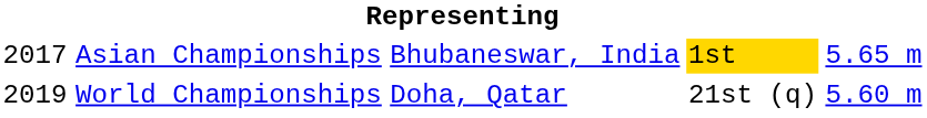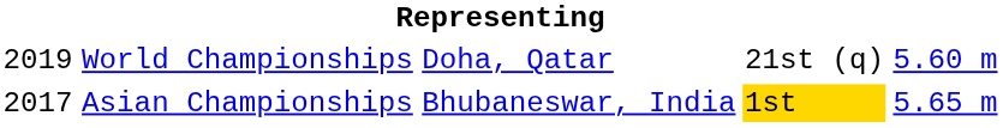 <table>
 <tr>
 <th colspan="5">Representing </th>
+</tr>
+<tr>
+<td>2019</td>
+<td><a href='#'>World Championships</a></td>
+<td><a href='#'>Doha, Qatar</a></td>
+<td>21st (q)</td>
+<td><a href='#'>5.60 m</a></td>
 </tr>
 <tr>
 <td>2017</td>
 <td><a href='#'>Asian Championships</a></td>
 <td><a href='#'>Bhubaneswar, India</a></td>
 <td bgcolor=gold>1st</td>
 <td><a href='#'>5.65 m</a></td>
 </tr>
-<tr>
-<td>2019</td>
-<td><a href='#'>World Championships</a></td>
-<td><a href='#'>Doha, Qatar</a></td>
-<td>21st (q)</td>
-<td><a href='#'>5.60 m</a></td>
-</tr>
 </table>
